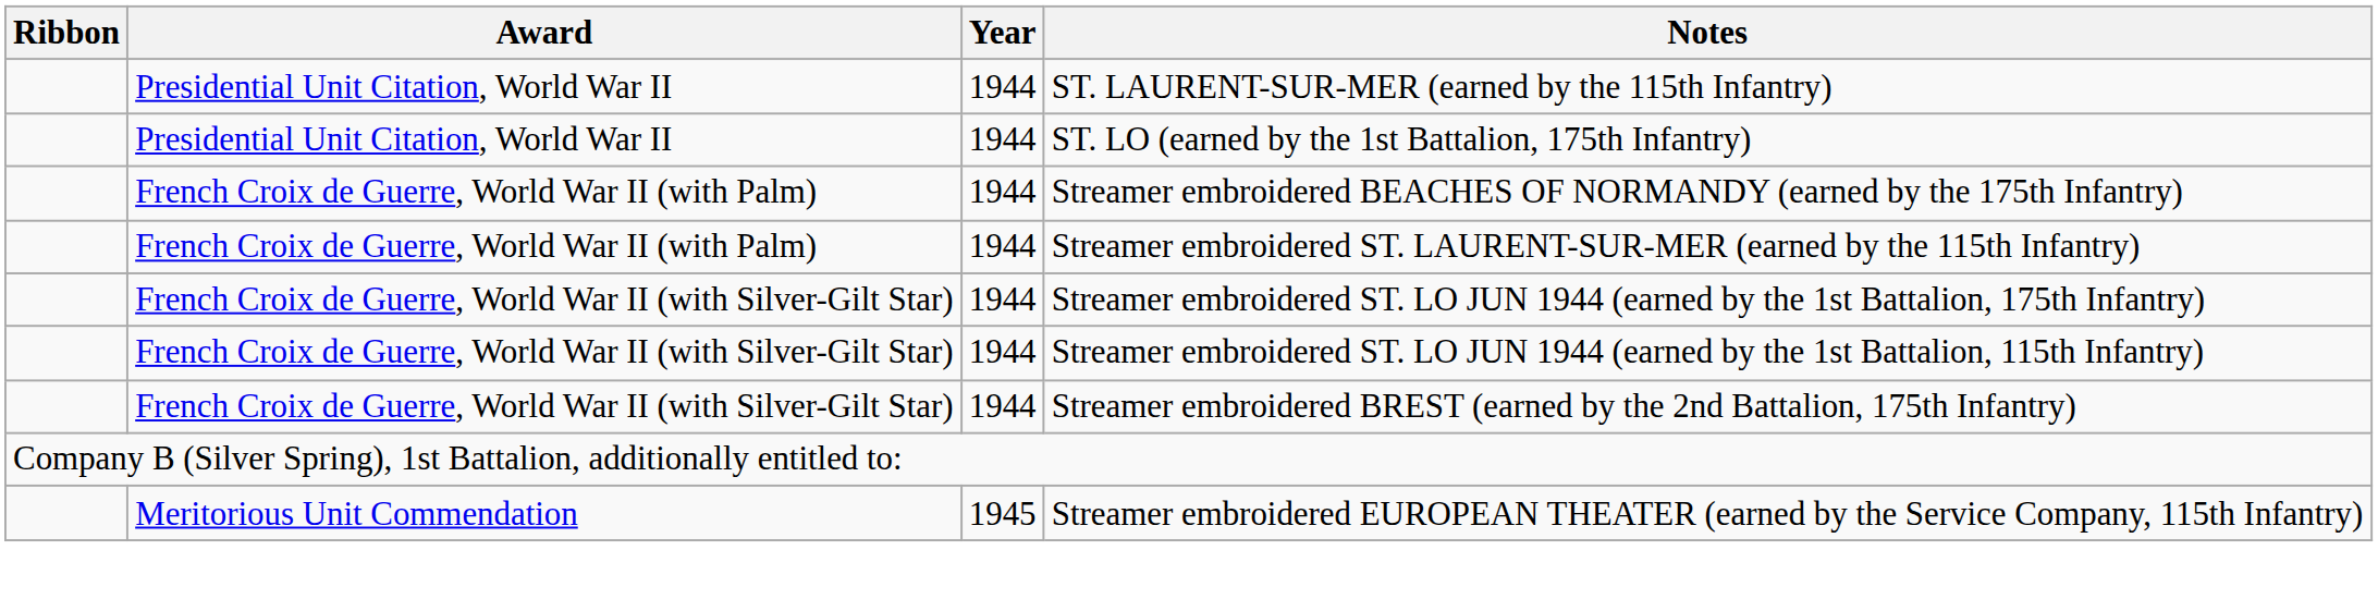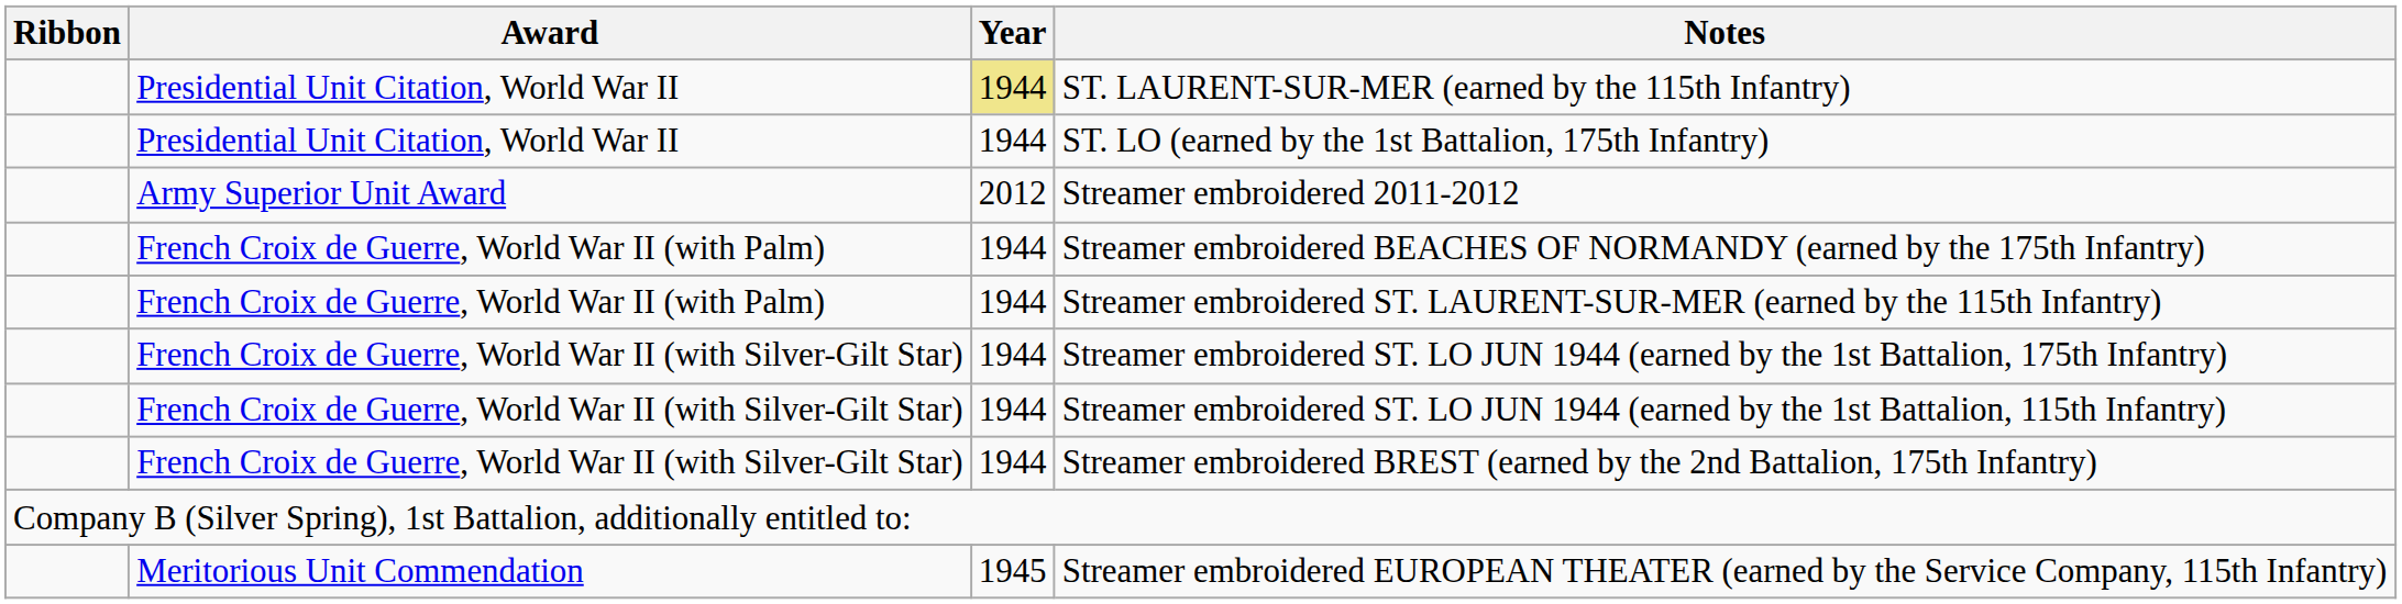 <table class="wikitable" style="float:left;">
 <tr style="background:#efefef;">
 <th>Ribbon</th>
 <th>Award</th>
 <th>Year</th>
 <th>Notes</th>
 </tr>
 <tr>
 <td></td>
 <td><a href='#'>Presidential Unit Citation</a>, World War II</td>
-<td>1944</td>
+<td style="background: khaki;">1944</td>
 <td>ST. LAURENT-SUR-MER (earned by the 115th Infantry)</td>
 </tr>
 <tr>
 <td></td>
 <td><a href='#'>Presidential Unit Citation</a>, World War II</td>
 <td>1944</td>
 <td>ST. LO (earned by the 1st Battalion, 175th Infantry)</td>
+</tr>
+<tr>
+<td></td>
+<td><a href='#'>Army Superior Unit Award</a></td>
+<td>2012</td>
+<td>Streamer embroidered 2011-2012</td>
 </tr>
 <tr>
 <td></td>
 <td><a href='#'>French Croix de Guerre</a>, World War II (with Palm)</td>
 <td>1944</td>
 <td>Streamer embroidered BEACHES OF NORMANDY (earned by the 175th Infantry)</td>
 </tr>
 <tr>
 <td></td>
 <td><a href='#'>French Croix de Guerre</a>, World War II (with Palm)</td>
 <td>1944</td>
 <td>Streamer embroidered ST. LAURENT-SUR-MER (earned by the 115th Infantry)</td>
 </tr>
 <tr>
 <td></td>
 <td><a href='#'>French Croix de Guerre</a>, World War II (with Silver-Gilt Star)</td>
 <td>1944</td>
 <td>Streamer embroidered ST. LO JUN 1944 (earned by the 1st Battalion, 175th Infantry)</td>
 </tr>
 <tr>
 <td></td>
 <td><a href='#'>French Croix de Guerre</a>, World War II (with Silver-Gilt Star)</td>
 <td>1944</td>
 <td>Streamer embroidered ST. LO JUN 1944 (earned by the 1st Battalion, 115th Infantry)</td>
 </tr>
 <tr>
 <td></td>
 <td><a href='#'>French Croix de Guerre</a>, World War II (with Silver-Gilt Star)</td>
 <td>1944</td>
 <td>Streamer embroidered BREST (earned by the 2nd Battalion, 175th Infantry)</td>
 </tr>
 <tr>
 <td colspan="4">Company B (Silver Spring), 1st Battalion, additionally entitled to:</td>
 </tr>
 <tr>
 <td></td>
 <td><a href='#'>Meritorious Unit Commendation</a></td>
 <td>1945</td>
 <td>Streamer embroidered EUROPEAN THEATER (earned by the Service Company, 115th Infantry)</td>
 </tr>
 </table>
